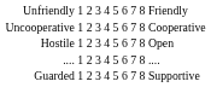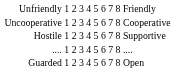 <table border=0 align=center>
 <tr>
 <td align=right>Unfriendly</td>
 <td align=center>1 2 3 4 5 6 7 8</td>
 <td align=left>Friendly</td>
 </tr>
 <tr>
 <td align=right>Uncooperative</td>
 <td align=center>1 2 3 4 5 6 7 8</td>
 <td align=left>Cooperative</td>
 </tr>
 <tr>
 <td align=right>Hostile</td>
 <td align=center>1 2 3 4 5 6 7 8</td>
-<td align=left>Open</td>
+<td align=left>Supportive</td>
 </tr>
 <tr>
 <td align=right>....</td>
 <td align=center>1 2 3 4 5 6 7 8</td>
 <td align=left>....</td>
 </tr>
 <tr>
 <td align=right>Guarded</td>
 <td align=center>1 2 3 4 5 6 7 8</td>
-<td align=left>Supportive</td>
+<td align=left>Open</td>
 </tr>
 </table>
